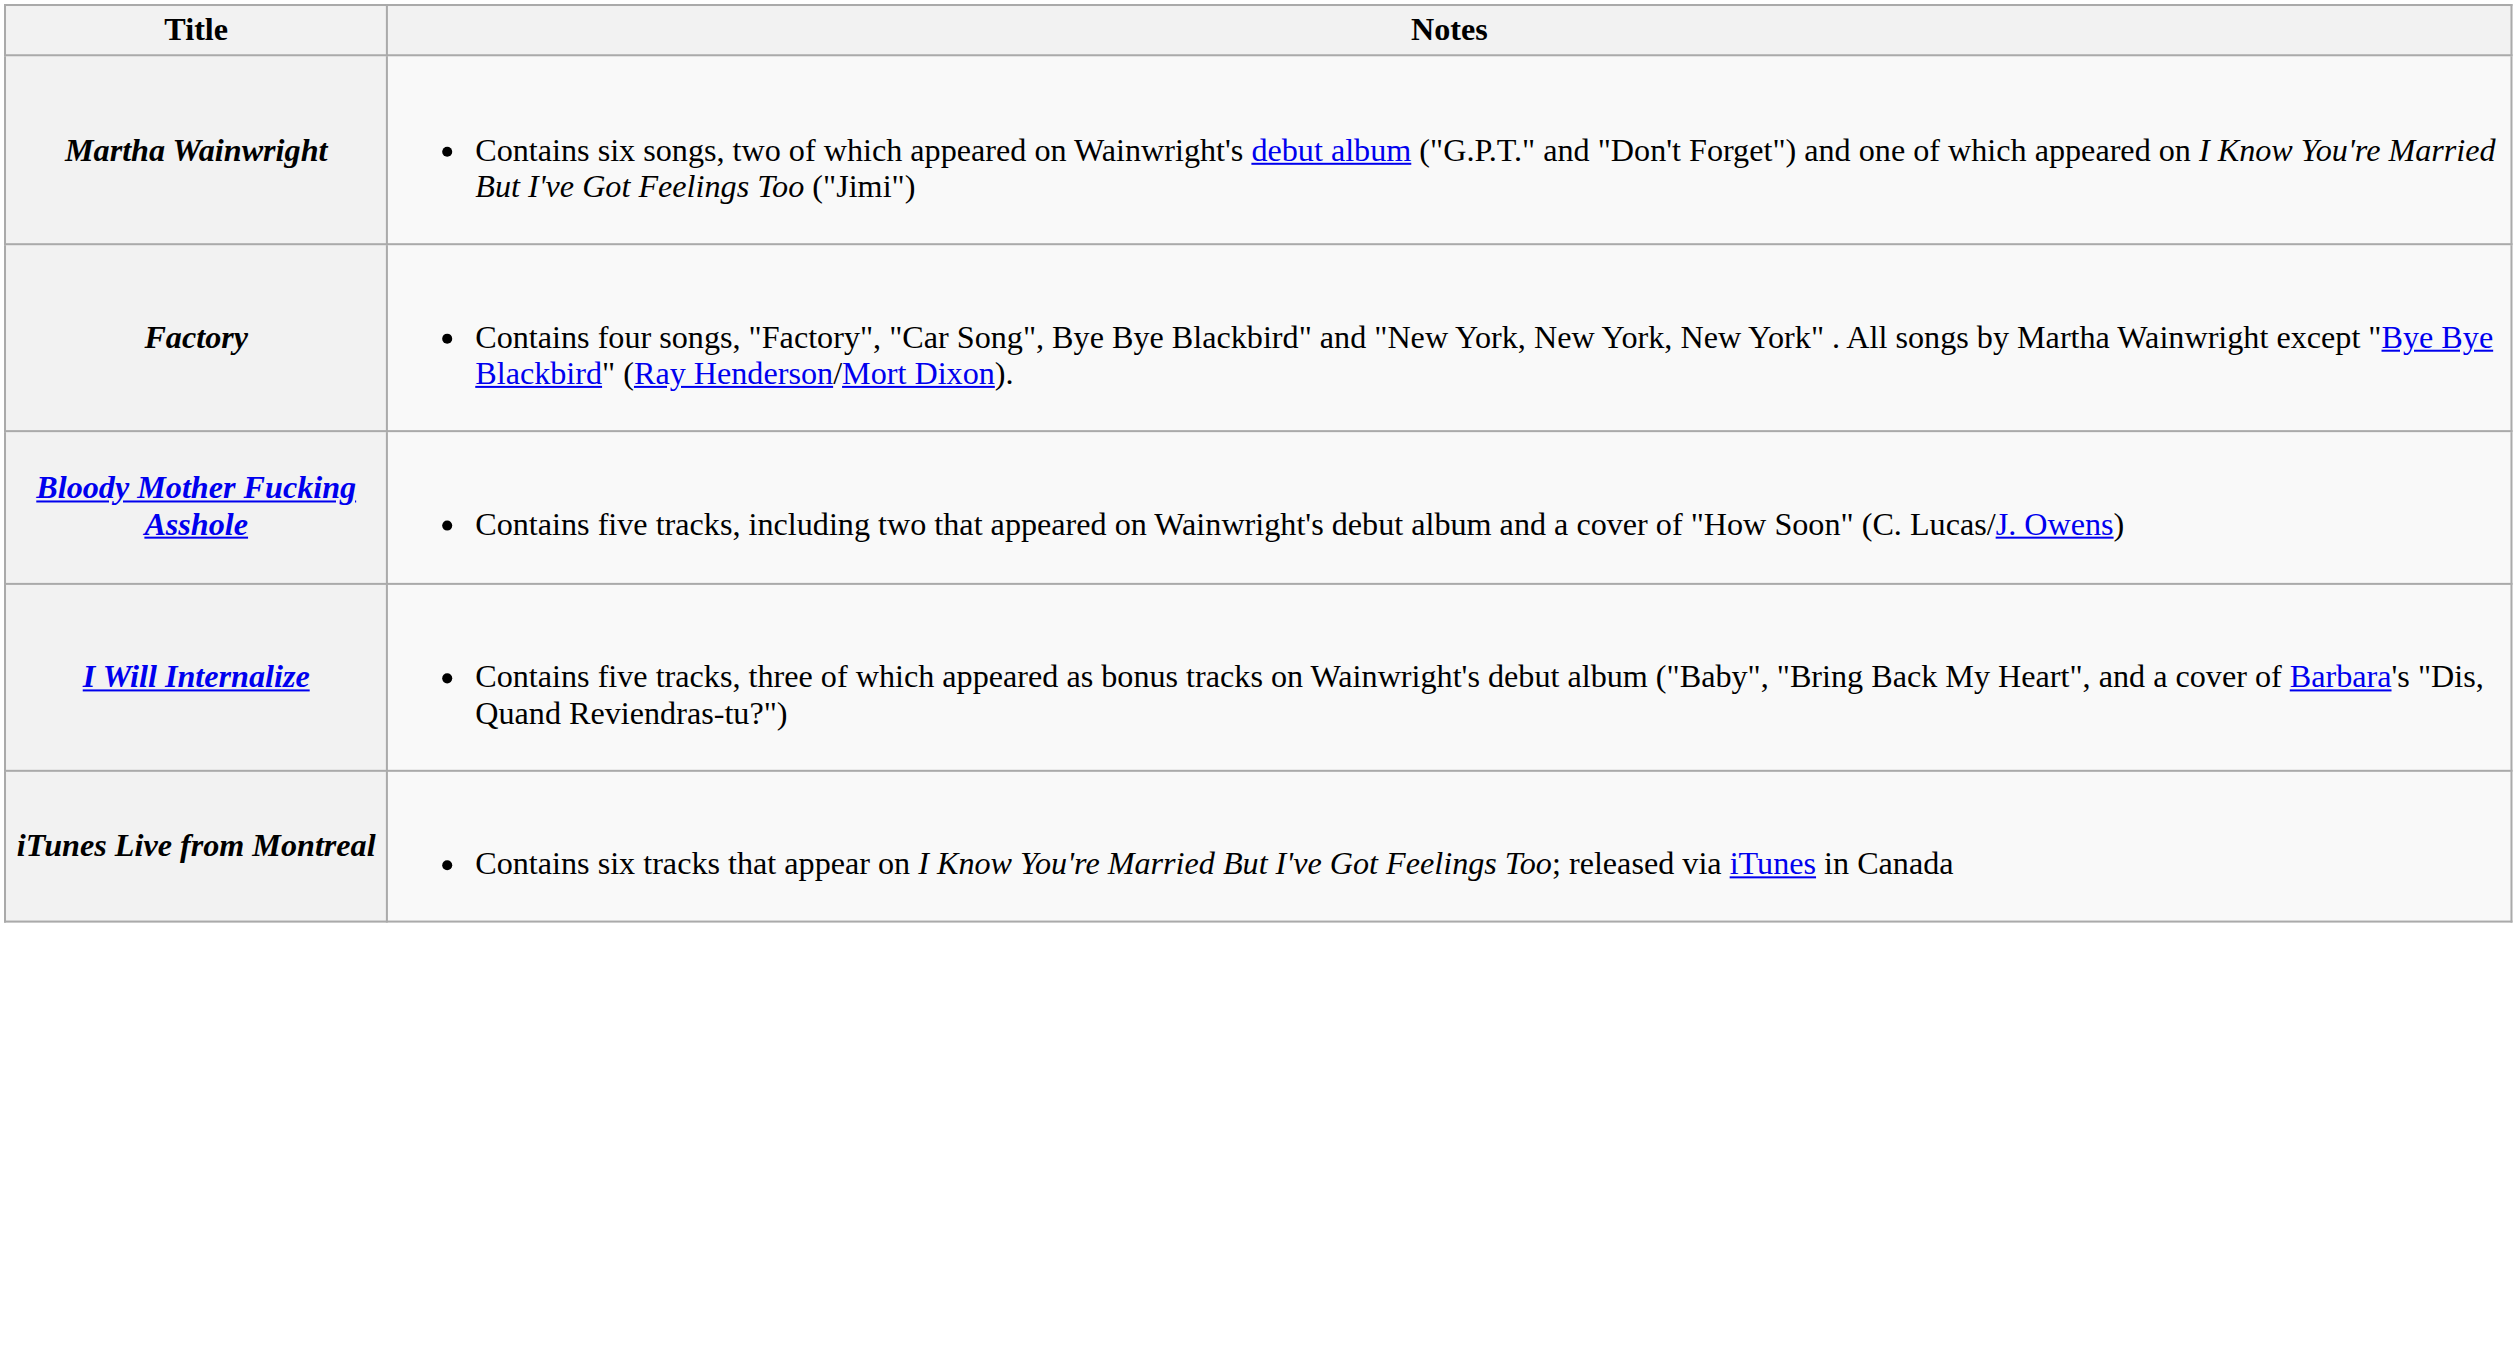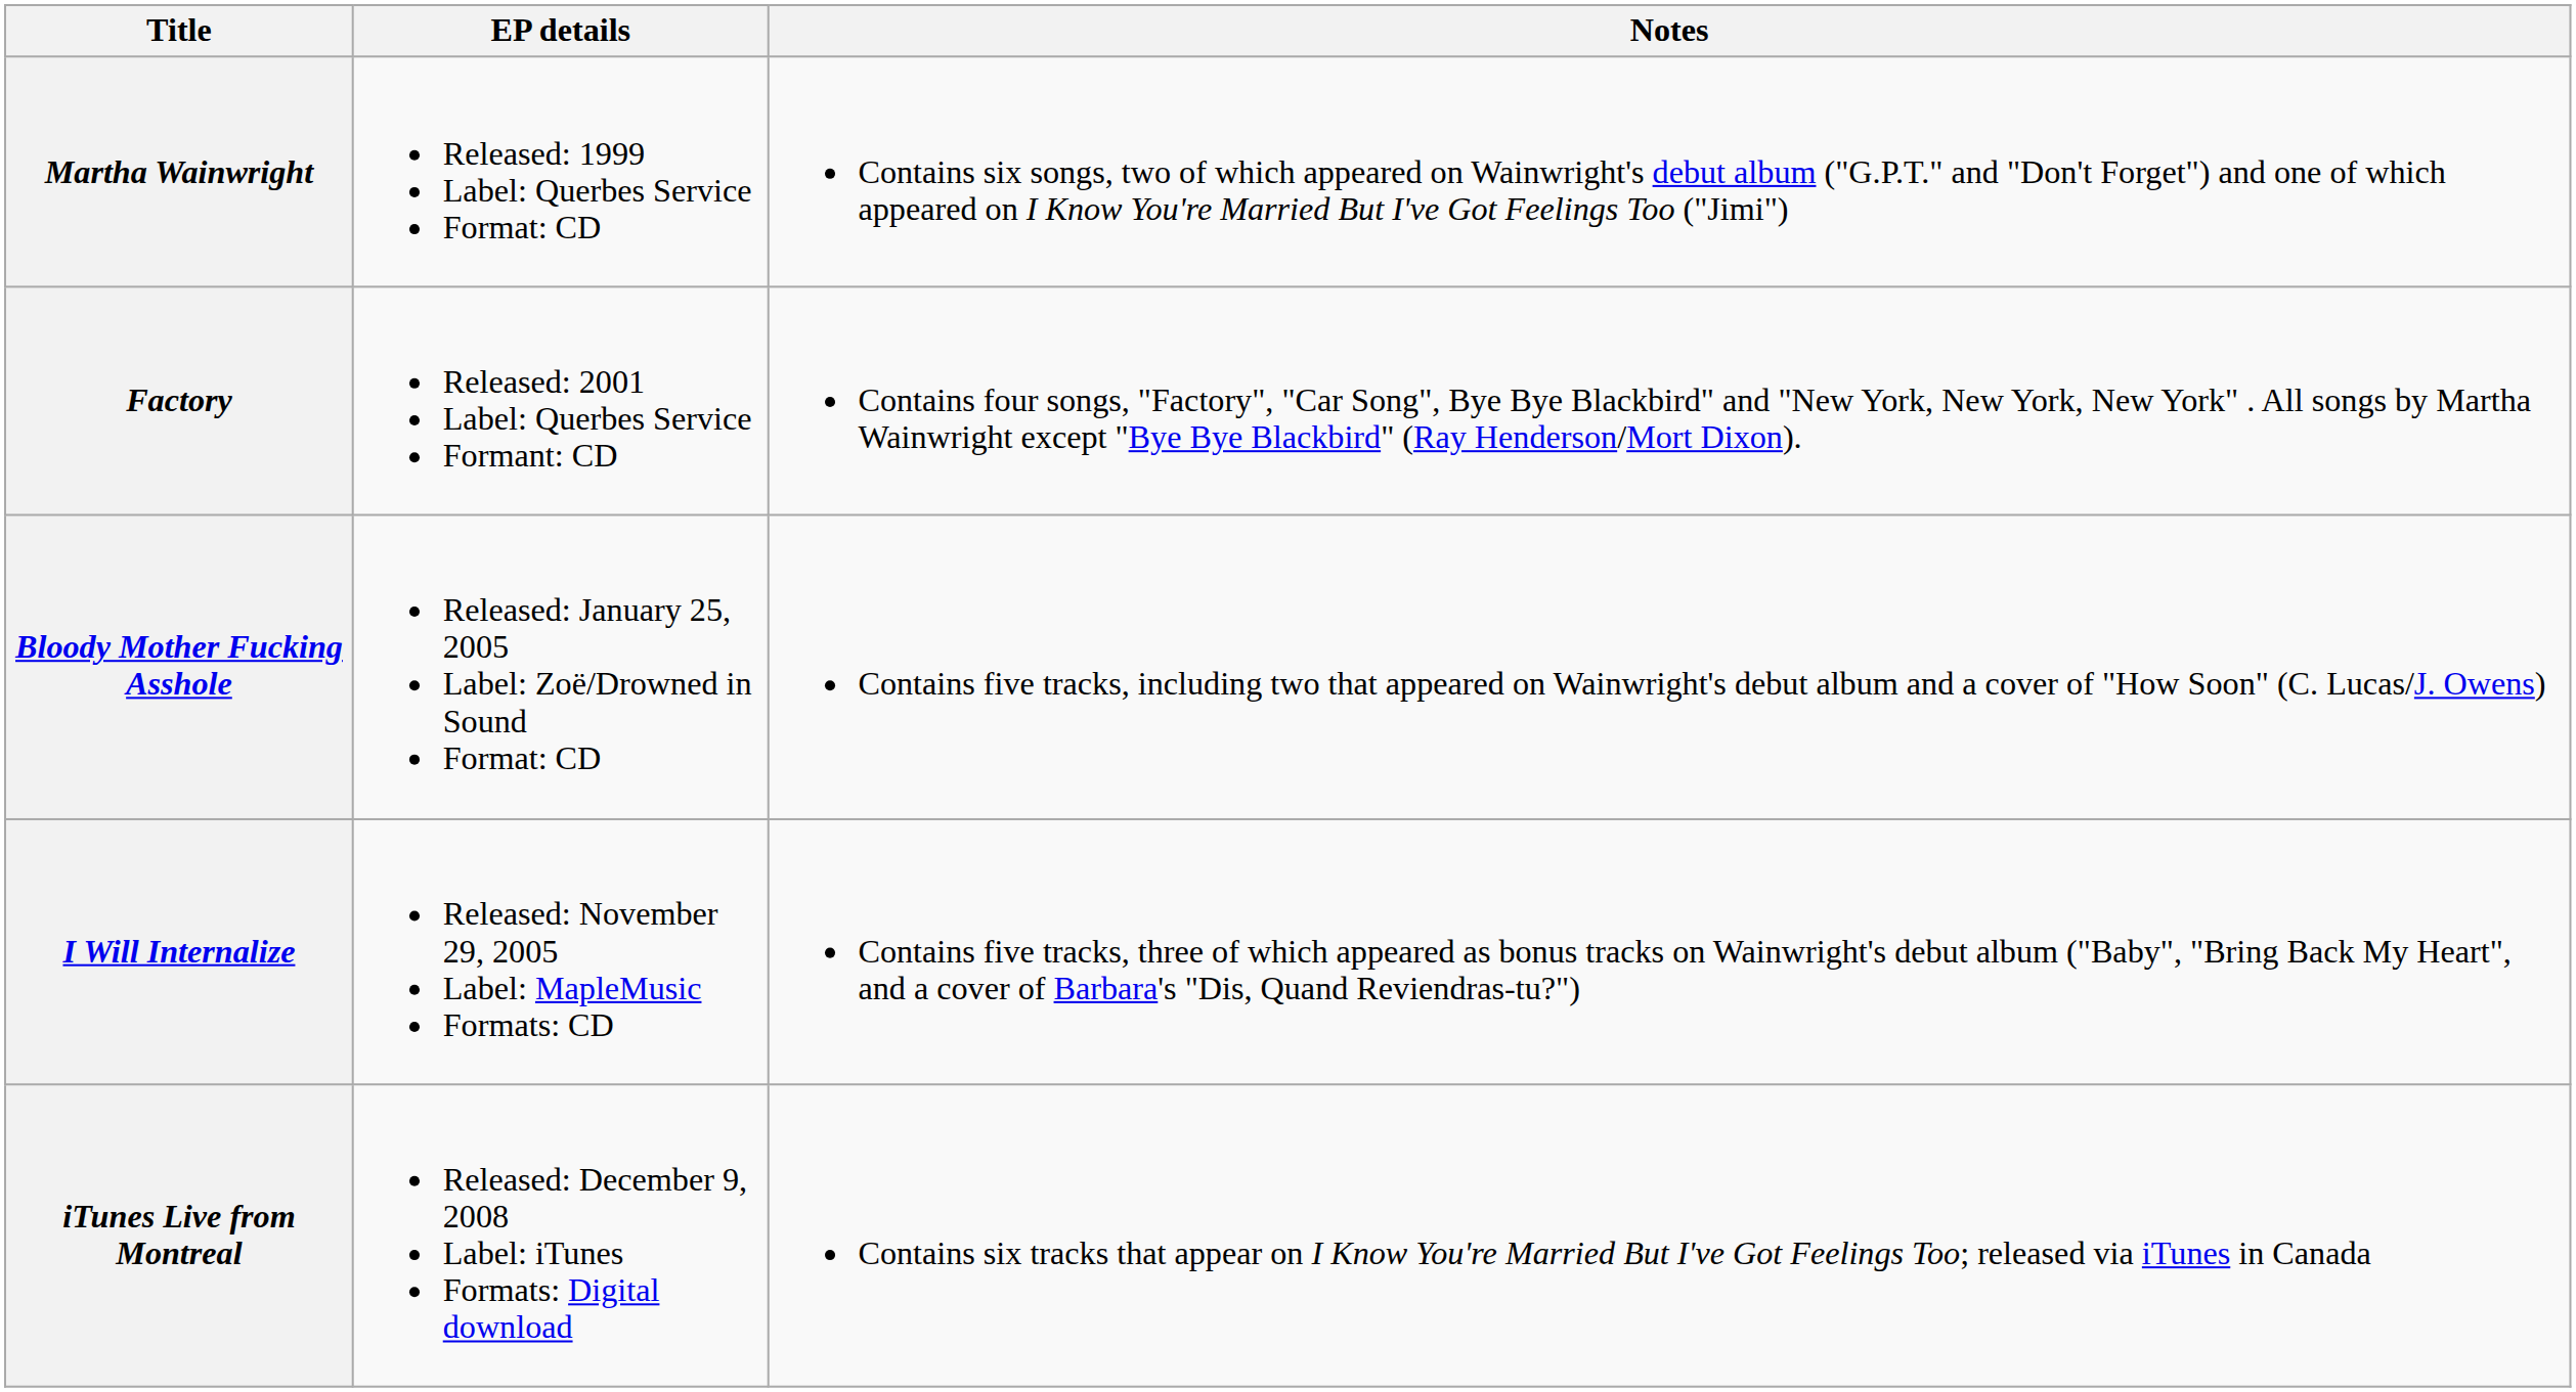 <table class="wikitable plainrowheaders">
 <tr>
 <th scope="col">Title</th>
+<th scope="col">EP details</th>
 <th scope="col">Notes</th>
 </tr>
 <tr>
 <th scope="row"><em>Martha Wainwright</em></th>
+<td><br><ul><li>Released: 1999</li><li>Label: Querbes Service</li><li>Format: CD</li></ul></td>
 <td><br><ul><li>Contains six songs, two of which appeared on Wainwright's <a href='#'>debut album</a> ("G.P.T." and "Don't Forget") and one of which appeared on <em>I Know You're Married But I've Got Feelings Too</em> ("Jimi")</li></ul></td>
 </tr>
 <tr>
 <th scope="row"><em>Factory</em></th>
+<td><br><ul><li>Released: 2001</li><li>Label: Querbes Service</li><li>Formant: CD</li></ul></td>
 <td><br><ul><li>Contains four songs, "Factory", "Car Song", Bye Bye Blackbird" and "New York, New York, New York" . All songs by Martha Wainwright except "<a href='#'>Bye Bye Blackbird</a>" (<a href='#'>Ray Henderson</a>/<a href='#'>Mort Dixon</a>).</li></ul></td>
 </tr>
 <tr>
 <th scope="row"><em><a href='#'>Bloody Mother Fucking Asshole</a></em></th>
+<td><br><ul><li>Released: January 25, 2005</li><li>Label: Zoë/Drowned in Sound</li><li>Format: CD</li></ul></td>
 <td><br><ul><li>Contains five tracks, including two that appeared on Wainwright's debut album and a cover of "How Soon" (C. Lucas/<a href='#'>J. Owens</a>)</li></ul></td>
 </tr>
 <tr>
 <th scope="row"><em><a href='#'>I Will Internalize</a></em></th>
+<td><br><ul><li>Released: November 29, 2005</li><li>Label: <a href='#'>MapleMusic</a></li><li>Formats: CD</li></ul></td>
 <td><br><ul><li>Contains five tracks, three of which appeared as bonus tracks on Wainwright's debut album ("Baby", "Bring Back My Heart", and a cover of <a href='#'>Barbara</a>'s "Dis, Quand Reviendras-tu?")</li></ul></td>
 </tr>
 <tr>
 <th scope="row"><em>iTunes Live from Montreal</em></th>
+<td><br><ul><li>Released: December 9, 2008</li><li>Label: iTunes</li><li>Formats: <a href='#'>Digital download</a></li></ul></td>
 <td><br><ul><li>Contains six tracks that appear on <em>I Know You're Married But I've Got Feelings Too</em>; released via <a href='#'>iTunes</a> in Canada</li></ul></td>
 </tr>
 </table>
